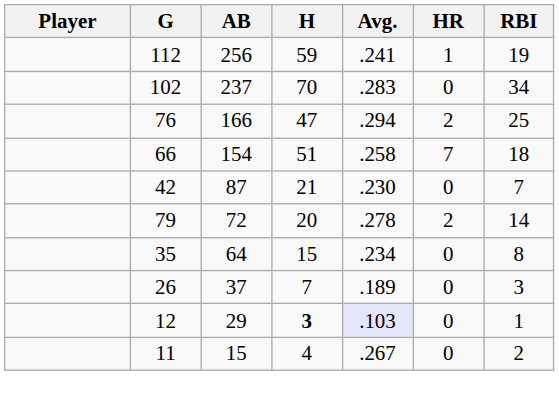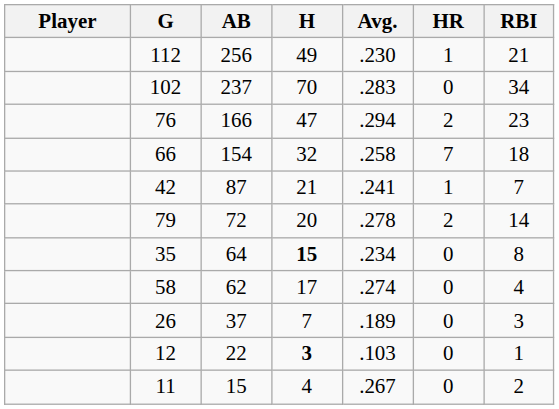 <table class="wikitable sortable">
 <tr>
 <th bgcolor="#DDDDFF" width="16%">Player</th>
 <th bgcolor="#DDDDFF" width="9%">G</th>
 <th bgcolor="#DDDDFF" width="9%">AB</th>
 <th bgcolor="#DDDDFF" width="9%">H</th>
 <th bgcolor="#DDDDFF" width="9%">Avg.</th>
 <th bgcolor="#DDDDFF" width="9%">HR</th>
 <th bgcolor="#DDDDFF" width="9%">RBI</th>
 </tr>
 <tr align="center">
 <td></td>
 <td>112</td>
 <td>256</td>
-<td>59</td>
-<td>.241</td>
+<td>49</td>
+<td>.230</td>
 <td>1</td>
-<td>19</td>
+<td>21</td>
 </tr>
 <tr align="center">
 <td></td>
 <td>102</td>
 <td>237</td>
 <td>70</td>
 <td>.283</td>
 <td>0</td>
 <td>34</td>
 </tr>
 <tr align="center">
 <td></td>
 <td>76</td>
 <td>166</td>
 <td>47</td>
 <td>.294</td>
 <td>2</td>
-<td>25</td>
+<td>23</td>
 </tr>
 <tr align="center">
 <td></td>
 <td>66</td>
 <td>154</td>
-<td>51</td>
+<td>32</td>
 <td>.258</td>
 <td>7</td>
 <td>18</td>
 </tr>
 <tr align="center">
 <td></td>
 <td>42</td>
 <td>87</td>
 <td>21</td>
-<td>.230</td>
-<td>0</td>
+<td>.241</td>
+<td>1</td>
 <td>7</td>
 </tr>
 <tr align="center">
 <td></td>
 <td>79</td>
 <td>72</td>
 <td>20</td>
 <td>.278</td>
 <td>2</td>
 <td>14</td>
 </tr>
 <tr align="center">
 <td></td>
 <td>35</td>
 <td>64</td>
-<td>15</td>
+<td><strong>15</strong></td>
 <td>.234</td>
 <td>0</td>
 <td>8</td>
+</tr>
+<tr align=center>
+<td></td>
+<td>58</td>
+<td>62</td>
+<td>17</td>
+<td>.274</td>
+<td>0</td>
+<td>4</td>
 </tr>
 <tr align="center">
 <td></td>
 <td>26</td>
 <td>37</td>
 <td>7</td>
 <td>.189</td>
 <td>0</td>
 <td>3</td>
 </tr>
 <tr align="center">
 <td></td>
 <td>12</td>
-<td>29</td>
+<td>22</td>
 <td><strong>3</strong></td>
-<td style="background: lavender;">.103</td>
+<td>.103</td>
 <td>0</td>
 <td>1</td>
 </tr>
 <tr align="center">
 <td></td>
 <td>11</td>
 <td>15</td>
 <td>4</td>
 <td>.267</td>
 <td>0</td>
 <td>2</td>
 </tr>
 </table>
